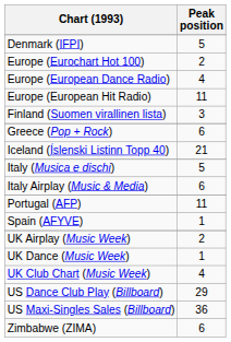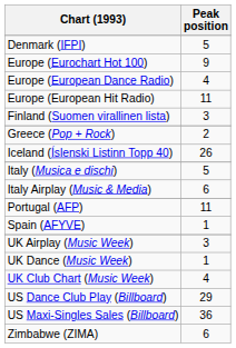 <table class="wikitable sortable">
 <tr>
 <th>Chart (1993)</th>
 <th>Peak<br>position</th>
 </tr>
 <tr>
 </tr>
 <tr>
 </tr>
 <tr>
 </tr>
 <tr>
 </tr>
 <tr>
 <td>Denmark (<a href='#'>IFPI</a>)</td>
 <td align="center">5</td>
 </tr>
 <tr>
 <td>Europe (<a href='#'>Eurochart Hot 100</a>)</td>
-<td align="center">2</td>
+<td align="center">9</td>
 </tr>
 <tr>
 <td>Europe (<a href='#'>European Dance Radio</a>)</td>
 <td align="center">4</td>
 </tr>
 <tr>
 <td>Europe (European Hit Radio)</td>
 <td align="center">11</td>
 </tr>
 <tr>
 <td>Finland (<a href='#'>Suomen virallinen lista</a>)</td>
 <td align="center">3</td>
 </tr>
 <tr>
 </tr>
 <tr>
 </tr>
 <tr>
 <td>Greece (<em><a href='#'>Pop + Rock</a></em>)</td>
-<td align="center">6</td>
+<td align="center">2</td>
 </tr>
 <tr>
 <td>Iceland (<a href='#'>Íslenski Listinn Topp 40</a>)</td>
-<td align="center">21</td>
+<td align="center">26</td>
 </tr>
 <tr>
 </tr>
 <tr>
 <td>Italy (<em><a href='#'>Musica e dischi</a></em>)</td>
 <td align="center">5</td>
 </tr>
 <tr>
 <td>Italy Airplay (<em><a href='#'>Music & Media</a></em>)</td>
 <td align="center">6</td>
 </tr>
 <tr>
 </tr>
 <tr>
 </tr>
 <tr>
 </tr>
 <tr>
 </tr>
 <tr>
 <td>Portugal (<a href='#'>AFP</a>)</td>
 <td align="center">11</td>
 </tr>
 <tr>
 <td>Spain (<a href='#'>AFYVE</a>)</td>
 <td align="center">1</td>
 </tr>
 <tr>
 </tr>
 <tr>
 </tr>
 <tr>
 </tr>
 <tr>
 <td>UK Airplay (<em><a href='#'>Music Week</a></em>)</td>
-<td align="center">2</td>
+<td align="center">3</td>
 </tr>
 <tr>
 <td>UK Dance (<em><a href='#'>Music Week</a></em>)</td>
 <td align="center">1</td>
 </tr>
 <tr>
 <td><a href='#'>UK Club Chart</a> (<em><a href='#'>Music Week</a></em>)</td>
 <td align="center">4</td>
 </tr>
 <tr>
 <td>US <a href='#'>Dance Club Play</a> (<em><a href='#'>Billboard</a></em>)</td>
 <td align="center">29</td>
 </tr>
 <tr>
 <td>US <a href='#'>Maxi-Singles Sales</a> (<em><a href='#'>Billboard</a></em>)</td>
 <td align="center">36</td>
 </tr>
 <tr>
 <td>Zimbabwe (ZIMA)</td>
 <td align="center">6</td>
 </tr>
 </table>
